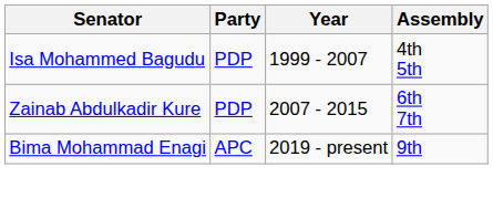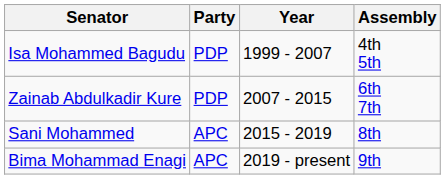 <table class="wikitable">
 <tr>
 <th>Senator</th>
 <th>Party</th>
 <th>Year</th>
 <th>Assembly</th>
 </tr>
 <tr>
 <td><a href='#'>Isa Mohammed Bagudu</a></td>
 <td><a href='#'>PDP</a></td>
 <td>1999 - 2007</td>
 <td>4th<br><a href='#'>5th</a></td>
 </tr>
 <tr>
 <td><a href='#'>Zainab Abdulkadir Kure</a></td>
 <td><a href='#'>PDP</a></td>
 <td>2007 - 2015</td>
 <td><a href='#'>6th</a><br><a href='#'>7th</a></td>
 </tr>
 <tr>
+<td><a href='#'>Sani Mohammed</a></td>
+<td><a href='#'>APC</a></td>
+<td>2015 - 2019</td>
+<td><a href='#'>8th</a></td>
+</tr>
+<tr>
 <td><a href='#'>Bima Mohammad Enagi</a></td>
 <td><a href='#'>APC</a></td>
 <td>2019 - present</td>
 <td><a href='#'>9th</a></td>
 </tr>
 </table>
